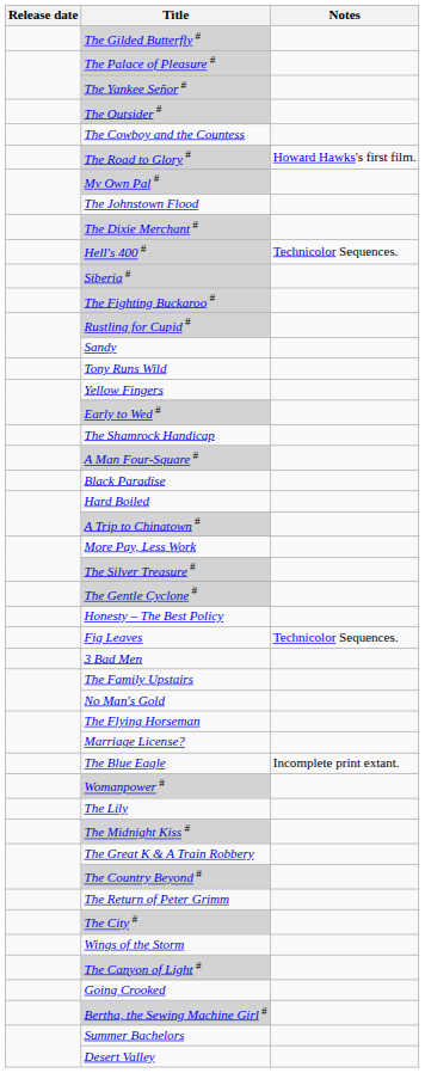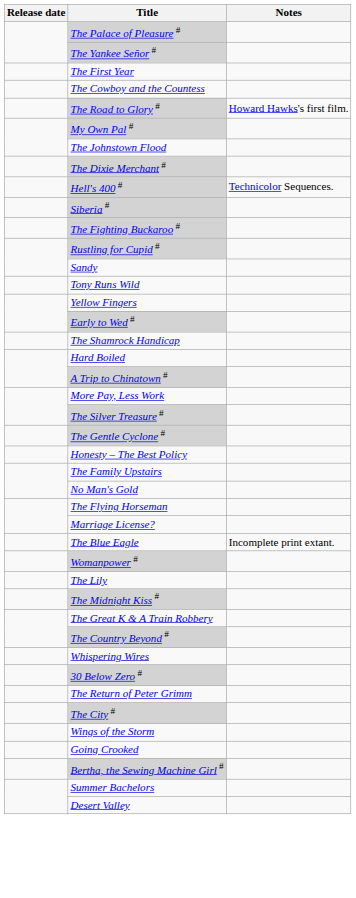 <table class="wikitable sortable">
 <tr>
 <th>Release date</th>
 <th>Title</th>
 <th class="unsortable">Notes</th>
-</tr>
-<tr>
-<td></td>
-<td bgcolor=lightgray><em><a href='#'>The Gilded Butterfly</a></em><sup> #</sup></td>
-<td></td>
 </tr>
 <tr>
 <td rowspan="2"></td>
 <td bgcolor=lightgray><em><a href='#'>The Palace of Pleasure</a></em><sup> #</sup></td>
 <td></td>
 </tr>
 <tr>
 <td bgcolor=lightgray><em><a href='#'>The Yankee Señor</a></em><sup> #</sup></td>
 <td></td>
 </tr>
 <tr>
 <td></td>
-<td bgcolor=lightgray><em><a href='#'>The Outsider</a></em><sup> #</sup></td>
+<td><em><a href='#'>The First Year</a></em></td>
 <td></td>
 </tr>
 <tr>
 <td></td>
 <td><em><a href='#'>The Cowboy and the Countess</a></em></td>
 <td></td>
 </tr>
 <tr>
 <td></td>
 <td bgcolor=lightgray><em><a href='#'>The Road to Glory</a></em><sup> #</sup></td>
 <td><a href='#'>Howard Hawks</a>'s first film.</td>
 </tr>
 <tr>
 <td rowspan="2"></td>
 <td bgcolor=lightgray><em><a href='#'>My Own Pal</a></em><sup> #</sup></td>
 <td></td>
 </tr>
 <tr>
 <td><em><a href='#'>The Johnstown Flood</a></em></td>
 <td></td>
 </tr>
 <tr>
 <td></td>
 <td bgcolor=lightgray><em><a href='#'>The Dixie Merchant</a></em><sup> #</sup></td>
 <td></td>
 </tr>
 <tr>
 <td></td>
 <td bgcolor=lightgray><em><a href='#'>Hell's 400</a></em><sup> #</sup></td>
 <td><a href='#'>Technicolor</a> Sequences.</td>
 </tr>
 <tr>
 <td></td>
 <td bgcolor=lightgray><em><a href='#'>Siberia</a></em><sup> #</sup></td>
 <td></td>
 </tr>
 <tr>
 <td></td>
 <td bgcolor=lightgray><em><a href='#'>The Fighting Buckaroo</a></em><sup> #</sup></td>
 <td></td>
 </tr>
 <tr>
 <td rowspan="2"></td>
 <td bgcolor=lightgray><em><a href='#'>Rustling for Cupid</a></em><sup> #</sup></td>
 <td></td>
 </tr>
 <tr>
 <td><em><a href='#'>Sandy</a></em></td>
 <td></td>
 </tr>
 <tr>
 <td></td>
 <td><em><a href='#'>Tony Runs Wild</a></em></td>
 <td></td>
 </tr>
 <tr>
 <td rowspan="2"></td>
 <td><em><a href='#'>Yellow Fingers</a></em></td>
 <td></td>
 </tr>
 <tr>
 <td bgcolor=lightgray><em><a href='#'>Early to Wed</a></em><sup> #</sup></td>
 <td></td>
 </tr>
 <tr>
 <td></td>
 <td><em><a href='#'>The Shamrock Handicap</a></em></td>
 <td></td>
 </tr>
 <tr>
-<td></td>
-<td bgcolor=lightgray><em><a href='#'>A Man Four-Square</a></em><sup> #</sup></td>
-<td></td>
-</tr>
-<tr>
-<td></td>
-<td><em><a href='#'>Black Paradise</a></em></td>
-<td></td>
-</tr>
-<tr>
 <td rowspan="2"></td>
 <td><em><a href='#'>Hard Boiled</a></em></td>
 <td></td>
 </tr>
 <tr>
 <td bgcolor=lightgray><em><a href='#'>A Trip to Chinatown</a></em><sup> #</sup></td>
 <td></td>
 </tr>
 <tr>
 <td rowspan="2"></td>
 <td><em><a href='#'>More Pay, Less Work</a></em></td>
 <td></td>
 </tr>
 <tr>
 <td bgcolor=lightgray><em><a href='#'>The Silver Treasure</a></em><sup> #</sup></td>
 <td></td>
 </tr>
 <tr>
 <td></td>
 <td bgcolor=lightgray><em><a href='#'>The Gentle Cyclone</a></em><sup> #</sup></td>
 <td></td>
 </tr>
 <tr>
 <td></td>
 <td><em><a href='#'>Honesty – The Best Policy</a></em></td>
-<td></td>
-</tr>
-<tr>
-<td></td>
-<td><em><a href='#'>Fig Leaves</a></em></td>
-<td><a href='#'>Technicolor</a> Sequences.</td>
-</tr>
-<tr>
-<td></td>
-<td><em><a href='#'>3 Bad Men</a></em></td>
 <td></td>
 </tr>
 <tr>
 <td rowspan="2"></td>
 <td><em><a href='#'>The Family Upstairs</a></em></td>
 <td></td>
 </tr>
 <tr>
 <td><em><a href='#'>No Man's Gold</a></em></td>
 <td></td>
 </tr>
 <tr>
 <td rowspan="2"></td>
 <td><em><a href='#'>The Flying Horseman</a></em></td>
 <td></td>
 </tr>
 <tr>
 <td><em><a href='#'>Marriage License?</a></em></td>
 <td></td>
 </tr>
 <tr>
 <td></td>
 <td><em><a href='#'>The Blue Eagle</a></em></td>
 <td>Incomplete print extant.</td>
 </tr>
 <tr>
 <td></td>
 <td bgcolor=lightgray><em><a href='#'>Womanpower</a></em><sup> #</sup></td>
 <td></td>
 </tr>
 <tr>
 <td></td>
 <td><em><a href='#'>The Lily</a></em></td>
 <td></td>
 </tr>
 <tr>
 <td></td>
 <td bgcolor=lightgray><em><a href='#'>The Midnight Kiss</a></em><sup> #</sup></td>
 <td></td>
 </tr>
 <tr>
 <td rowspan="2"></td>
 <td><em><a href='#'>The Great K & A Train Robbery</a></em></td>
 <td></td>
 </tr>
 <tr>
 <td bgcolor=lightgray><em><a href='#'>The Country Beyond</a></em><sup> #</sup></td>
 <td></td>
 </tr>
 <tr>
 <td></td>
+<td><em><a href='#'>Whispering Wires</a></em></td>
+<td></td>
+</tr>
+<tr>
+<td></td>
+<td bgcolor=lightgray><em><a href='#'>30 Below Zero</a></em><sup> #</sup></td>
+<td></td>
+</tr>
+<tr>
+<td></td>
 <td><em><a href='#'>The Return of Peter Grimm</a></em></td>
 <td></td>
 </tr>
 <tr>
 <td></td>
 <td bgcolor=lightgray><em><a href='#'>The City</a></em><sup> #</sup></td>
 <td></td>
 </tr>
 <tr>
 <td></td>
 <td><em><a href='#'>Wings of the Storm</a></em></td>
-<td></td>
-</tr>
-<tr>
-<td></td>
-<td bgcolor=lightgray><em><a href='#'>The Canyon of Light</a></em><sup> #</sup></td>
 <td></td>
 </tr>
 <tr>
 <td></td>
 <td><em><a href='#'>Going Crooked</a></em></td>
 <td></td>
 </tr>
 <tr>
 <td></td>
 <td bgcolor=lightgray><em><a href='#'>Bertha, the Sewing Machine Girl</a></em><sup> #</sup></td>
 <td></td>
 </tr>
 <tr>
 <td rowspan="2"></td>
 <td><em><a href='#'>Summer Bachelors</a></em></td>
 <td></td>
 </tr>
 <tr>
 <td><em><a href='#'>Desert Valley</a></em></td>
 <td></td>
 </tr>
 </table>
